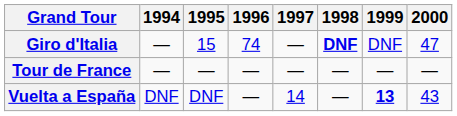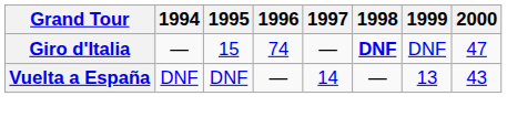 <table class="wikitable plainrowheaders">
 <tr>
 <th scope="col"><a href='#'>Grand Tour</a></th>
 <th scope="col">1994</th>
 <th scope="col">1995</th>
 <th scope="col">1996</th>
 <th scope="col">1997</th>
 <th scope="col">1998</th>
 <th scope="col">1999</th>
 <th scope="col">2000</th>
 </tr>
 <tr style="text-align:center;">
 <th scope="row"> <a href='#'>Giro d'Italia</a></th>
 <td>—</td>
 <td style="text-align:center;"><a href='#'>15</a></td>
 <td style="text-align:center;"><a href='#'>74</a></td>
 <td>—</td>
 <td style="text-align:center;"><strong><a href='#'>DNF</a></strong></td>
 <td style="text-align:center;"><a href='#'>DNF</a></td>
 <td style="text-align:center;"><a href='#'>47</a></td>
 </tr>
 <tr style="text-align:center;">
-<th scope="row"> <a href='#'>Tour de France</a></th>
-<td>—</td>
-<td>—</td>
-<td>—</td>
-<td>—</td>
-<td>—</td>
-<td>—</td>
-<td>—</td>
-</tr>
-<tr style="text-align:center;">
 <th scope="row"> <a href='#'>Vuelta a España</a></th>
 <td style="text-align:center;"><a href='#'>DNF</a></td>
 <td style="text-align:center;"><a href='#'>DNF</a></td>
 <td>—</td>
 <td style="text-align:center;"><a href='#'>14</a></td>
 <td>—</td>
-<td style="text-align:center;"><strong><a href='#'>13</a></strong></td>
+<td style="text-align:center;"><a href='#'>13</a></td>
 <td style="text-align:center;"><a href='#'>43</a></td>
 </tr>
 </table>
